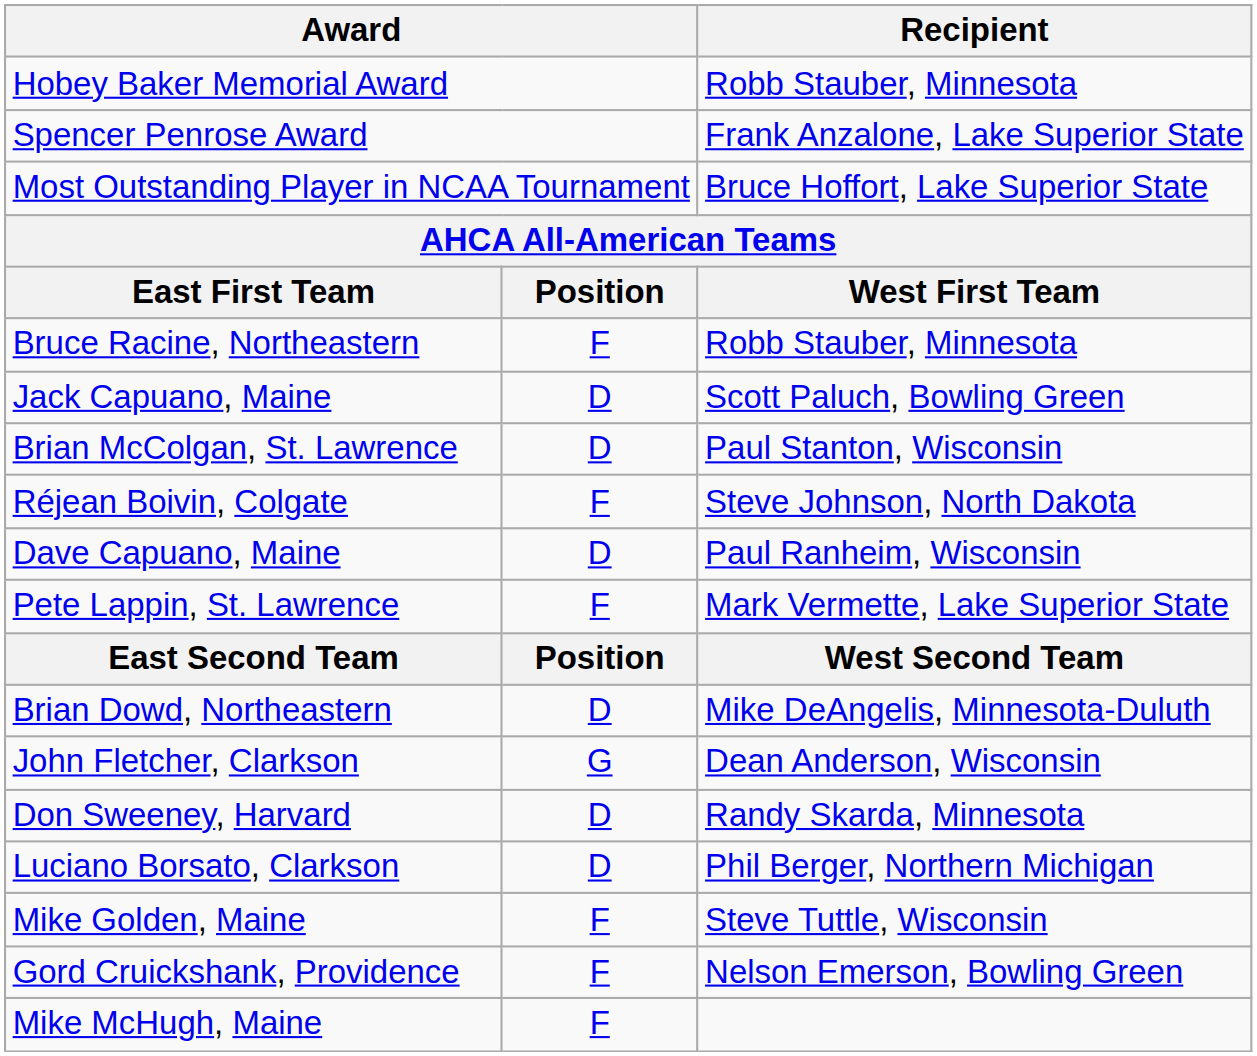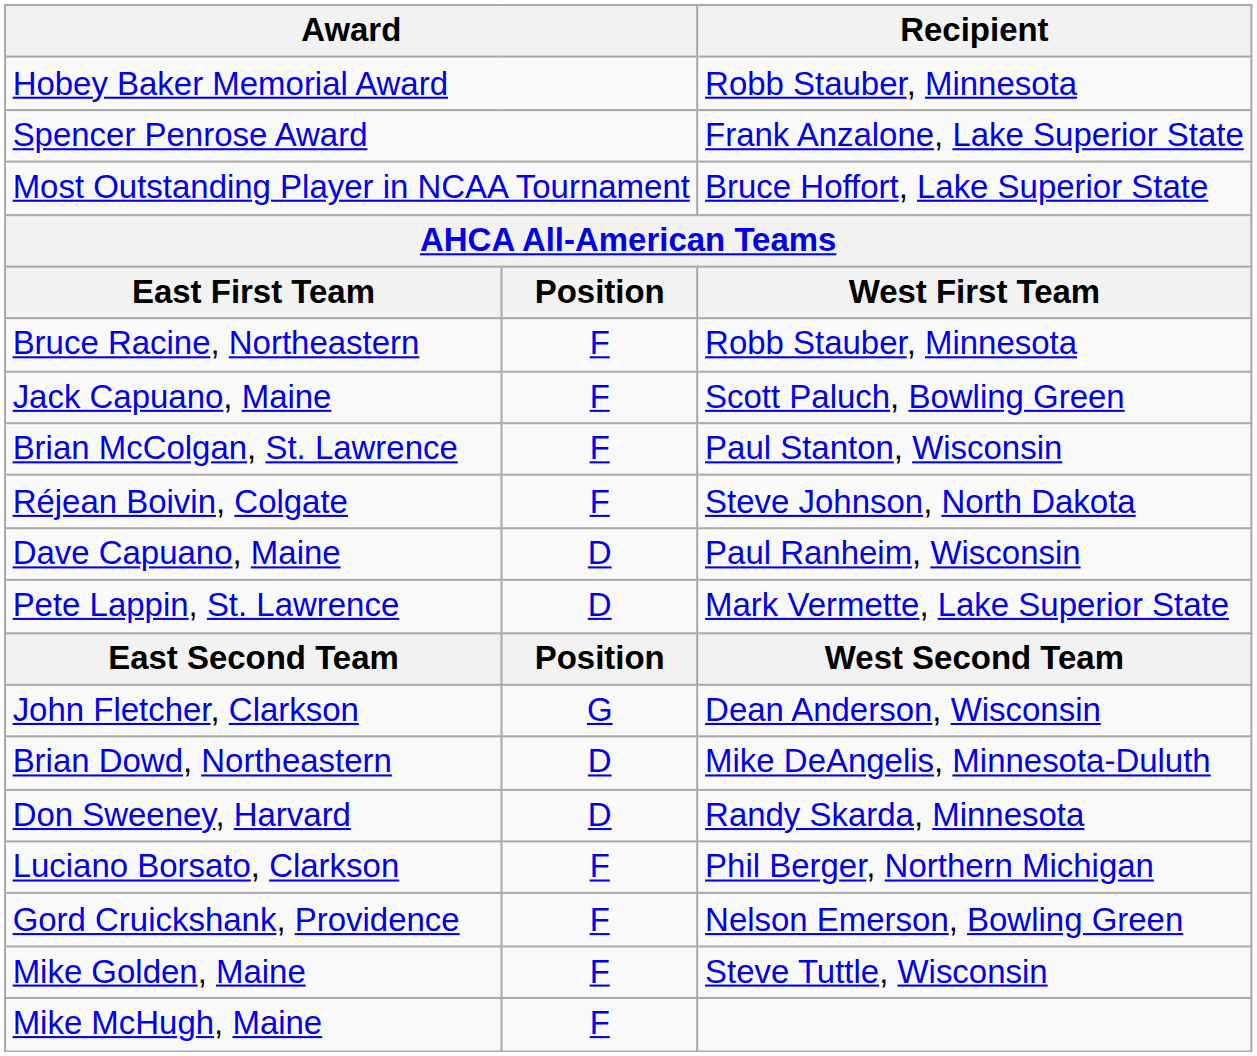 <table class="wikitable">
 <tr>
 <th colspan=2>Award</th>
 <th>Recipient</th>
 </tr>
 <tr>
 <td colspan=2><a href='#'>Hobey Baker Memorial Award</a></td>
 <td><a href='#'>Robb Stauber</a>, <a href='#'>Minnesota</a></td>
 </tr>
 <tr>
 <td colspan=2><a href='#'>Spencer Penrose Award</a></td>
 <td><a href='#'>Frank Anzalone</a>, <a href='#'>Lake Superior State</a></td>
 </tr>
 <tr>
 <td colspan=2><a href='#'>Most Outstanding Player in NCAA Tournament</a></td>
 <td><a href='#'>Bruce Hoffort</a>, <a href='#'>Lake Superior State</a></td>
 </tr>
 <tr>
 <th colspan=3><a href='#'>AHCA All-American Teams</a></th>
 </tr>
 <tr>
 <th>East First Team</th>
 <th>  Position  </th>
 <th>West First Team</th>
 </tr>
 <tr>
 <td><a href='#'>Bruce Racine</a>, <a href='#'>Northeastern</a></td>
 <td align=center><a href='#'>F</a></td>
 <td><a href='#'>Robb Stauber</a>, <a href='#'>Minnesota</a></td>
 </tr>
 <tr>
 <td><a href='#'>Jack Capuano</a>, <a href='#'>Maine</a></td>
-<td align=center><a href='#'>D</a></td>
+<td align=center><a href='#'>F</a></td>
 <td><a href='#'>Scott Paluch</a>, <a href='#'>Bowling Green</a></td>
 </tr>
 <tr>
 <td><a href='#'>Brian McColgan</a>, <a href='#'>St. Lawrence</a></td>
-<td align=center><a href='#'>D</a></td>
+<td align=center><a href='#'>F</a></td>
 <td><a href='#'>Paul Stanton</a>, <a href='#'>Wisconsin</a></td>
 </tr>
 <tr>
 <td><a href='#'>Réjean Boivin</a>, <a href='#'>Colgate</a></td>
 <td align=center><a href='#'>F</a></td>
 <td><a href='#'>Steve Johnson</a>, <a href='#'>North Dakota</a></td>
 </tr>
 <tr>
 <td><a href='#'>Dave Capuano</a>, <a href='#'>Maine</a></td>
 <td align=center><a href='#'>D</a></td>
 <td><a href='#'>Paul Ranheim</a>, <a href='#'>Wisconsin</a></td>
 </tr>
 <tr>
 <td><a href='#'>Pete Lappin</a>, <a href='#'>St. Lawrence</a></td>
-<td align=center><a href='#'>F</a></td>
+<td align=center><a href='#'>D</a></td>
 <td><a href='#'>Mark Vermette</a>, <a href='#'>Lake Superior State</a></td>
 </tr>
 <tr>
 <th>East Second Team</th>
 <th>  Position  </th>
 <th>West Second Team</th>
 </tr>
 <tr>
+<td><a href='#'>John Fletcher</a>, <a href='#'>Clarkson</a></td>
+<td align=center><a href='#'>G</a></td>
+<td><a href='#'>Dean Anderson</a>, <a href='#'>Wisconsin</a></td>
+</tr>
+<tr>
 <td><a href='#'>Brian Dowd</a>, <a href='#'>Northeastern</a></td>
 <td align=center><a href='#'>D</a></td>
 <td><a href='#'>Mike DeAngelis</a>, <a href='#'>Minnesota-Duluth</a></td>
-</tr>
-<tr>
-<td><a href='#'>John Fletcher</a>, <a href='#'>Clarkson</a></td>
-<td align=center><a href='#'>G</a></td>
-<td><a href='#'>Dean Anderson</a>, <a href='#'>Wisconsin</a></td>
 </tr>
 <tr>
 <td><a href='#'>Don Sweeney</a>, <a href='#'>Harvard</a></td>
 <td align=center><a href='#'>D</a></td>
 <td><a href='#'>Randy Skarda</a>, <a href='#'>Minnesota</a></td>
 </tr>
 <tr>
 <td><a href='#'>Luciano Borsato</a>, <a href='#'>Clarkson</a></td>
-<td align=center><a href='#'>D</a></td>
+<td align=center><a href='#'>F</a></td>
 <td><a href='#'>Phil Berger</a>, <a href='#'>Northern Michigan</a></td>
+</tr>
+<tr>
+<td><a href='#'>Gord Cruickshank</a>, <a href='#'>Providence</a></td>
+<td align=center><a href='#'>F</a></td>
+<td><a href='#'>Nelson Emerson</a>, <a href='#'>Bowling Green</a></td>
 </tr>
 <tr>
 <td><a href='#'>Mike Golden</a>, <a href='#'>Maine</a></td>
 <td align=center><a href='#'>F</a></td>
 <td><a href='#'>Steve Tuttle</a>, <a href='#'>Wisconsin</a></td>
 </tr>
 <tr>
-<td><a href='#'>Gord Cruickshank</a>, <a href='#'>Providence</a></td>
-<td align=center><a href='#'>F</a></td>
-<td><a href='#'>Nelson Emerson</a>, <a href='#'>Bowling Green</a></td>
-</tr>
-<tr>
 <td><a href='#'>Mike McHugh</a>, <a href='#'>Maine</a></td>
 <td align=center><a href='#'>F</a></td>
 <td></td>
 </tr>
 </table>
